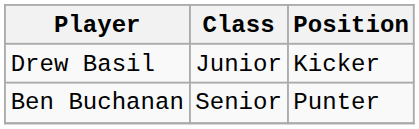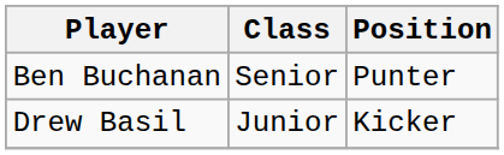 <table class="wikitable" border="1">
 <tr>
 <th>Player</th>
 <th>Class</th>
 <th>Position</th>
 </tr>
 <tr>
+<td>Ben Buchanan</td>
+<td>Senior</td>
+<td>Punter</td>
+</tr>
+<tr>
 <td>Drew Basil</td>
 <td>Junior</td>
 <td>Kicker</td>
 </tr>
 <tr>
-<td>Ben Buchanan</td>
-<td>Senior</td>
-<td>Punter</td>
-</tr>
-<tr>
 </tr>
 </table>
